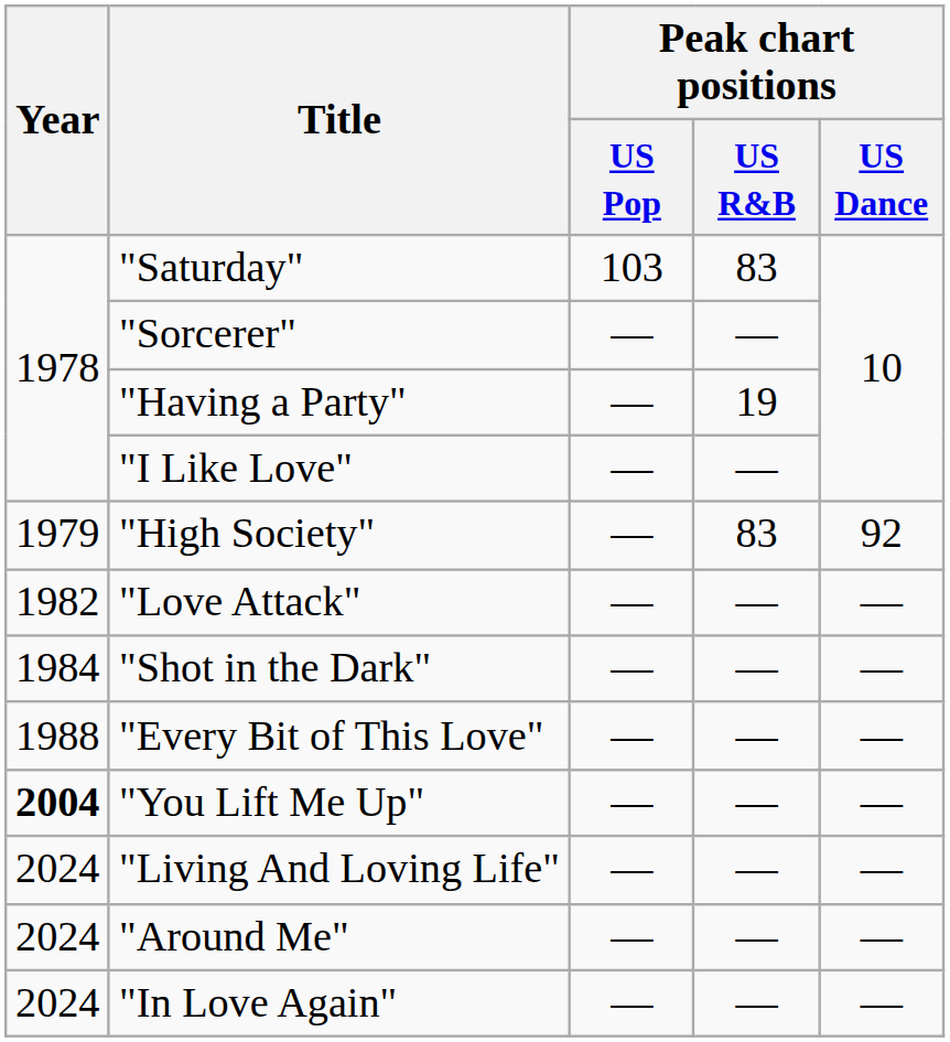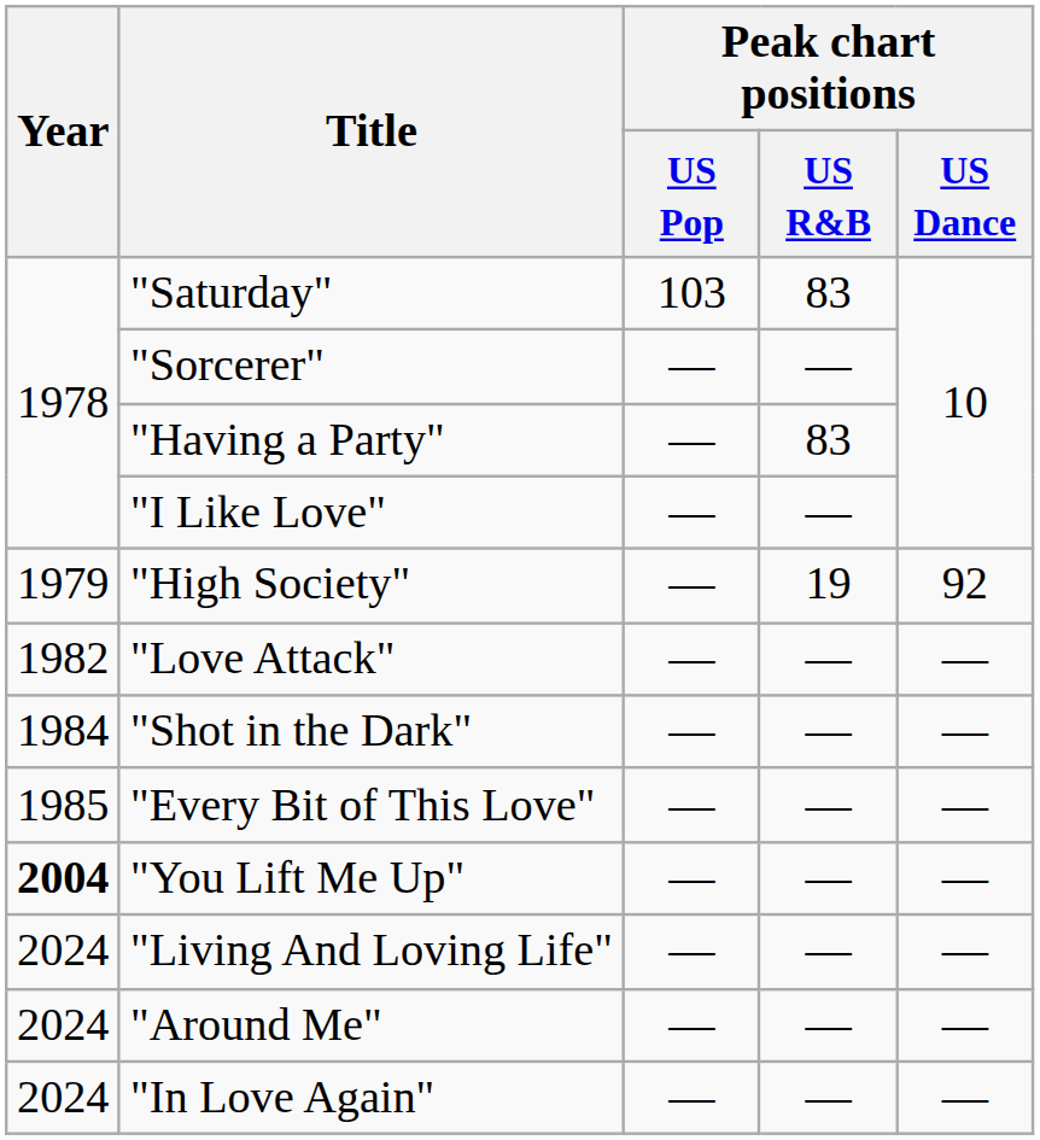 <table class="wikitable">
 <tr>
 <th scope="col" rowspan="2">Year</th>
 <th scope="col" rowspan="2">Title</th>
 <th scope="col" colspan="3">Peak chart positions</th>
 </tr>
 <tr>
 <th style="width:40px;"><small><a href='#'>US Pop</a></small><br></th>
 <th style="width:40px;"><small><a href='#'>US R&B</a></small><br></th>
 <th style="width:40px;"><small><a href='#'>US Dance</a></small><br></th>
 </tr>
 <tr>
 <td rowspan="4">1978</td>
 <td>"Saturday"</td>
 <td align=center>103</td>
 <td align=center>83</td>
 <td align=center rowspan="4">10</td>
 </tr>
 <tr>
 <td>"Sorcerer"</td>
 <td align=center>―</td>
 <td align=center>―</td>
 </tr>
 <tr>
 <td>"Having a Party"</td>
 <td align=center>―</td>
-<td align=center>19</td>
+<td align=center>83</td>
 </tr>
 <tr>
 <td>"I Like Love"</td>
 <td align=center>―</td>
 <td align=center>―</td>
 </tr>
 <tr>
 <td>1979</td>
 <td>"High Society"</td>
 <td align=center>―</td>
-<td align=center>83</td>
+<td align=center>19</td>
 <td align=center>92</td>
 </tr>
 <tr>
 <td>1982</td>
 <td>"Love Attack"</td>
 <td align=center>―</td>
 <td align=center>―</td>
 <td align=center>―</td>
 </tr>
 <tr>
 <td>1984</td>
 <td>"Shot in the Dark"</td>
 <td align=center>―</td>
 <td align=center>―</td>
 <td align=center>―</td>
 </tr>
 <tr>
-<td>1988</td>
+<td>1985</td>
 <td>"Every Bit of This Love"</td>
 <td align=center>―</td>
 <td align=center>―</td>
 <td align=center>―</td>
 </tr>
 <tr>
 <td><strong>2004</strong></td>
 <td>"You Lift Me Up"</td>
 <td align=center>―</td>
 <td align=center>―</td>
 <td align=center>―</td>
 </tr>
 <tr>
 <td>2024</td>
 <td>"Living And Loving Life"</td>
 <td align=center>―</td>
 <td align=center>―</td>
 <td align=center>―</td>
 </tr>
 <tr>
 <td>2024</td>
 <td>"Around Me"</td>
 <td align=center>―</td>
 <td align=center>―</td>
 <td align=center>―</td>
 </tr>
 <tr>
 <td>2024</td>
 <td>"In Love Again"</td>
 <td align=center>―</td>
 <td align=center>―</td>
 <td align=center>―</td>
 </tr>
 </table>
